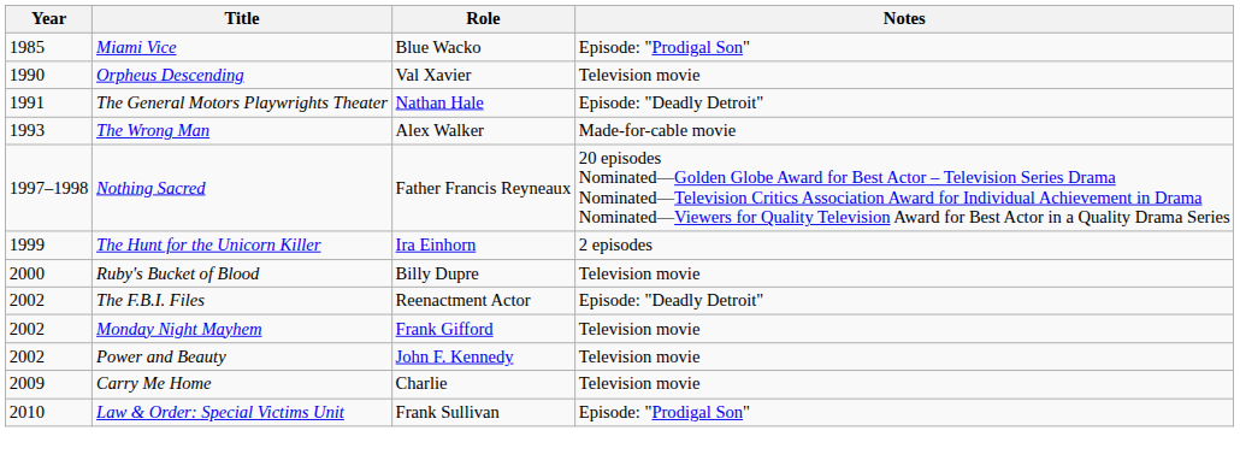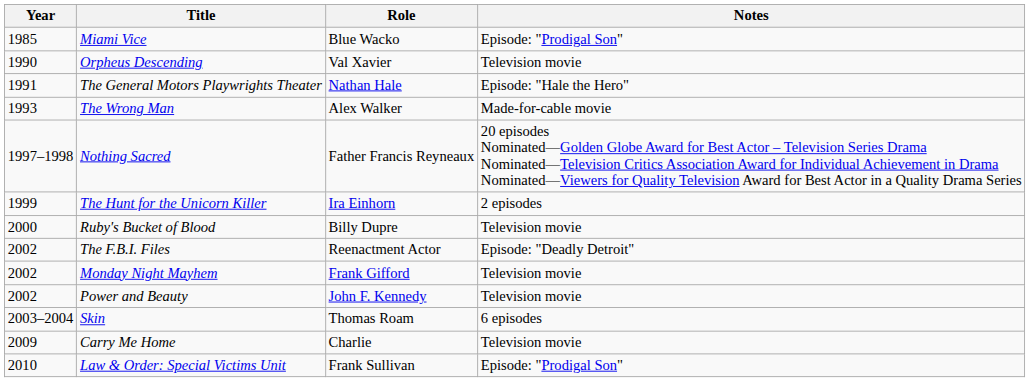 <table class="wikitable sortable">
 <tr>
 <th>Year</th>
 <th>Title</th>
 <th>Role</th>
 <th>Notes</th>
 </tr>
 <tr>
 <td>1985</td>
 <td><em><a href='#'>Miami Vice</a></em></td>
 <td>Blue Wacko</td>
 <td>Episode: "<a href='#'>Prodigal Son</a>"</td>
 </tr>
 <tr>
 <td>1990</td>
 <td><em><a href='#'>Orpheus Descending</a></em></td>
 <td>Val Xavier</td>
 <td>Television movie</td>
 </tr>
 <tr>
 <td>1991</td>
 <td><em>The General Motors Playwrights Theater</em></td>
 <td><a href='#'>Nathan Hale</a></td>
-<td>Episode: "Deadly Detroit"</td>
+<td>Episode: "Hale the Hero"</td>
 </tr>
 <tr>
 <td>1993</td>
 <td><em><a href='#'>The Wrong Man</a></em></td>
 <td>Alex Walker</td>
 <td>Made-for-cable movie</td>
 </tr>
 <tr>
 <td>1997–1998</td>
 <td><em><a href='#'>Nothing Sacred</a></em></td>
 <td>Father Francis Reyneaux</td>
 <td>20 episodes<br>Nominated—<a href='#'>Golden Globe Award for Best Actor – Television Series Drama</a><br>Nominated—<a href='#'>Television Critics Association Award for Individual Achievement in Drama</a><br>Nominated—<a href='#'>Viewers for Quality Television</a> Award for Best Actor in a Quality Drama Series</td>
 </tr>
 <tr>
 <td>1999</td>
 <td><em><a href='#'>The Hunt for the Unicorn Killer</a></em></td>
 <td><a href='#'>Ira Einhorn</a></td>
 <td>2 episodes</td>
 </tr>
 <tr>
 <td>2000</td>
 <td><em>Ruby's Bucket of Blood</em></td>
 <td>Billy Dupre</td>
 <td>Television movie</td>
 </tr>
 <tr>
 <td>2002</td>
 <td><em>The F.B.I. Files</em></td>
 <td>Reenactment Actor</td>
 <td>Episode: "Deadly Detroit"</td>
 </tr>
 <tr>
 <td>2002</td>
 <td><em><a href='#'>Monday Night Mayhem</a></em></td>
 <td><a href='#'>Frank Gifford</a></td>
 <td>Television movie</td>
 </tr>
 <tr>
 <td>2002</td>
 <td><em>Power and Beauty</em></td>
 <td><a href='#'>John F. Kennedy</a></td>
 <td>Television movie</td>
 </tr>
 <tr>
+<td>2003–2004</td>
+<td><em><a href='#'>Skin</a></em></td>
+<td>Thomas Roam</td>
+<td>6 episodes</td>
+</tr>
+<tr>
 <td>2009</td>
 <td><em>Carry Me Home</em></td>
 <td>Charlie</td>
 <td>Television movie</td>
 </tr>
 <tr>
 <td>2010</td>
 <td><em><a href='#'>Law & Order: Special Victims Unit</a></em></td>
 <td>Frank Sullivan</td>
 <td>Episode: "<a href='#'>Prodigal Son</a>"</td>
 </tr>
 </table>
